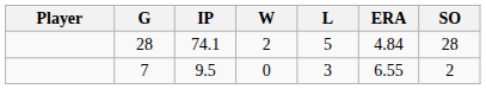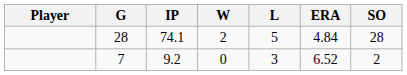 <table class="wikitable sortable">
 <tr>
 <th bgcolor="#DDDDFF" width="16%">Player</th>
 <th bgcolor="#DDDDFF" width="9%">G</th>
 <th bgcolor="#DDDDFF" width="9%">IP</th>
 <th bgcolor="#DDDDFF" width="9%">W</th>
 <th bgcolor="#DDDDFF" width="9%">L</th>
 <th bgcolor="#DDDDFF" width="9%">ERA</th>
 <th bgcolor="#DDDDFF" width="9%">SO</th>
 </tr>
 <tr align="center">
 <td></td>
 <td>28</td>
 <td>74.1</td>
 <td>2</td>
 <td>5</td>
 <td>4.84</td>
 <td>28</td>
 </tr>
 <tr align="center">
 <td></td>
 <td>7</td>
-<td>9.5</td>
+<td>9.2</td>
 <td>0</td>
 <td>3</td>
-<td>6.55</td>
+<td>6.52</td>
 <td>2</td>
 </tr>
 </table>
